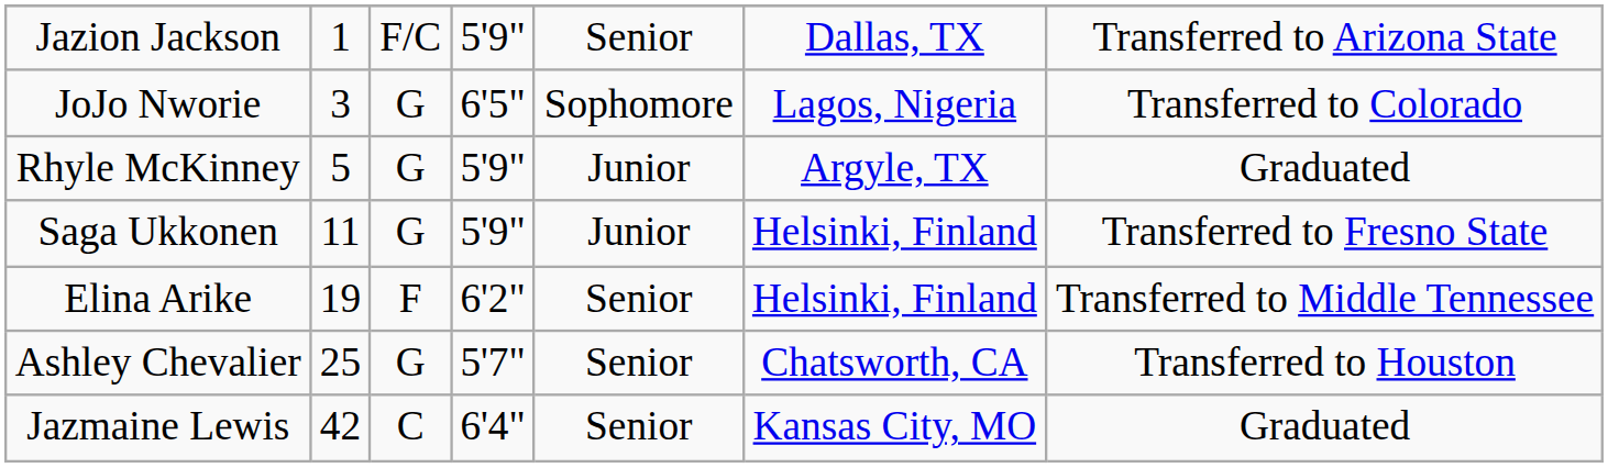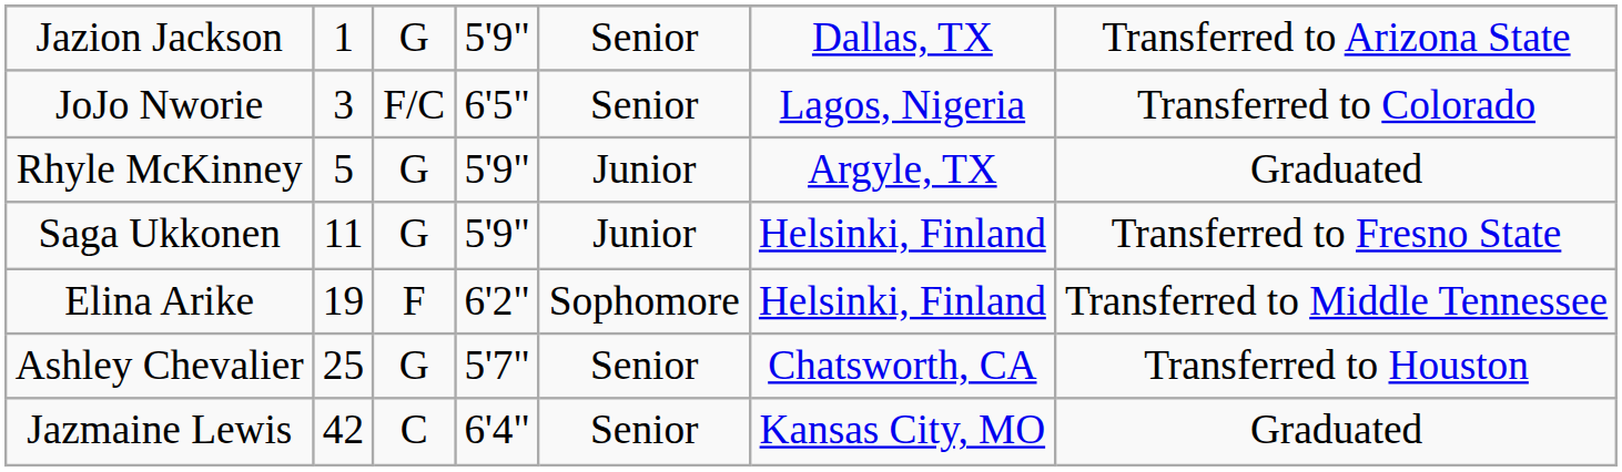 <table class="wikitable sortable" style="text-align: center">
 <tr align=center>
 </tr>
 <tr>
 <td>Jazion Jackson</td>
 <td>1</td>
-<td>F/C</td>
+<td>G</td>
 <td>5'9"</td>
 <td>Senior</td>
 <td><a href='#'>Dallas, TX</a></td>
 <td>Transferred to <a href='#'>Arizona State</a></td>
 </tr>
 <tr>
 <td>JoJo Nworie</td>
 <td>3</td>
-<td>G</td>
+<td>F/C</td>
 <td>6'5"</td>
-<td>Sophomore</td>
+<td>Senior</td>
 <td><a href='#'>Lagos, Nigeria</a></td>
 <td>Transferred to <a href='#'>Colorado</a></td>
 </tr>
 <tr>
 <td>Rhyle McKinney</td>
 <td>5</td>
 <td>G</td>
 <td>5'9"</td>
 <td>Junior</td>
 <td><a href='#'>Argyle, TX</a></td>
 <td>Graduated</td>
 </tr>
 <tr>
 <td>Saga Ukkonen</td>
 <td>11</td>
 <td>G</td>
 <td>5'9"</td>
 <td>Junior</td>
 <td><a href='#'>Helsinki, Finland</a></td>
 <td>Transferred to <a href='#'>Fresno State</a></td>
 </tr>
 <tr>
 <td>Elina Arike</td>
 <td>19</td>
 <td>F</td>
 <td>6'2"</td>
-<td>Senior</td>
+<td>Sophomore</td>
 <td><a href='#'>Helsinki, Finland</a></td>
 <td>Transferred to <a href='#'>Middle Tennessee</a></td>
 </tr>
 <tr>
 <td>Ashley Chevalier</td>
 <td>25</td>
 <td>G</td>
 <td>5'7"</td>
 <td>Senior</td>
 <td><a href='#'>Chatsworth, CA</a></td>
 <td>Transferred to <a href='#'>Houston</a></td>
 </tr>
 <tr>
 <td>Jazmaine Lewis</td>
 <td>42</td>
 <td>C</td>
 <td>6'4"</td>
 <td>Senior</td>
 <td><a href='#'>Kansas City, MO</a></td>
 <td>Graduated</td>
 </tr>
 </table>
